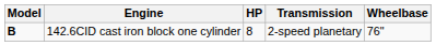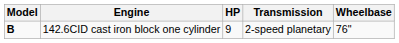 <table class="wikitable">
 <tr>
 <th>Model</th>
 <th>Engine</th>
 <th>HP</th>
 <th>Transmission</th>
 <th>Wheelbase</th>
 </tr>
 <tr>
 <td><strong>B</strong></td>
 <td>142.6CID cast iron block one cylinder</td>
-<td>8</td>
+<td>9</td>
 <td>2-speed planetary</td>
 <td>76"</td>
 </tr>
 </table>
